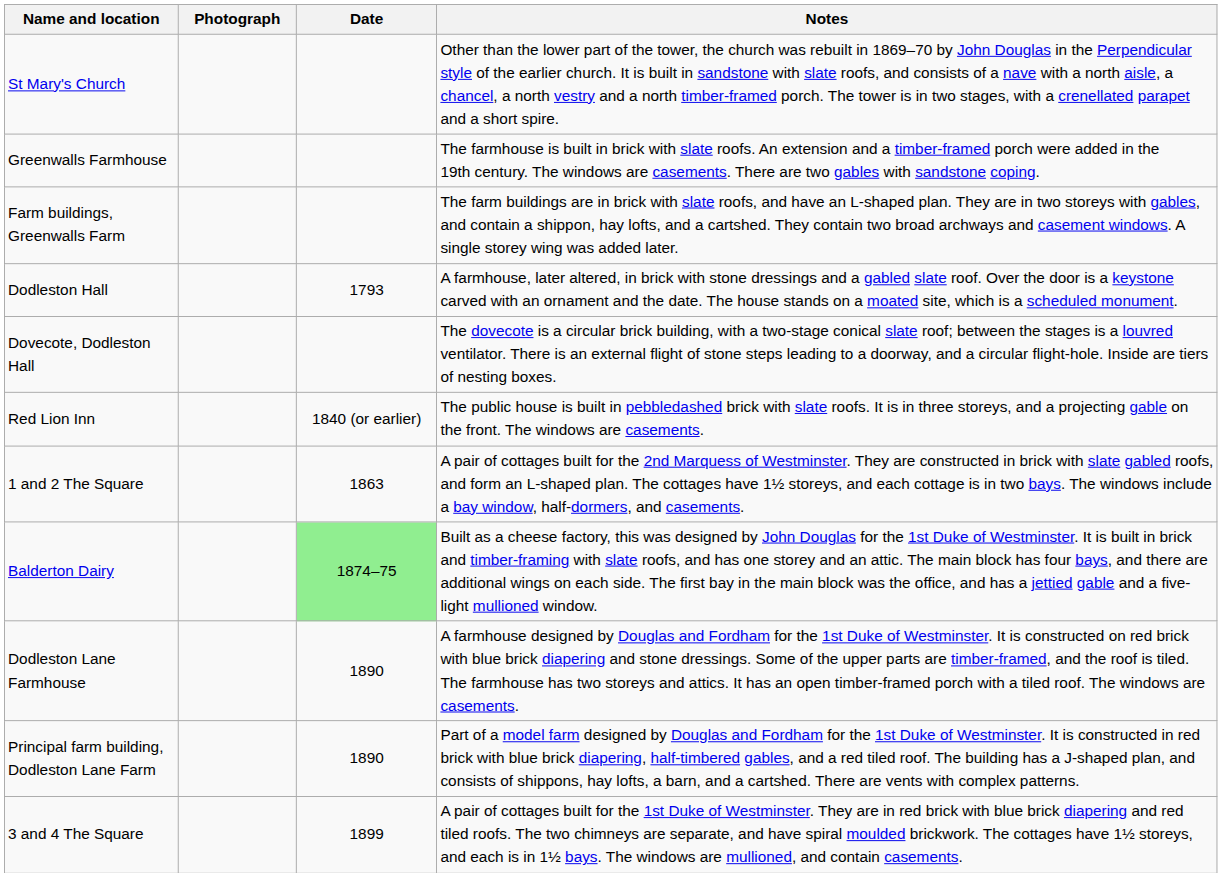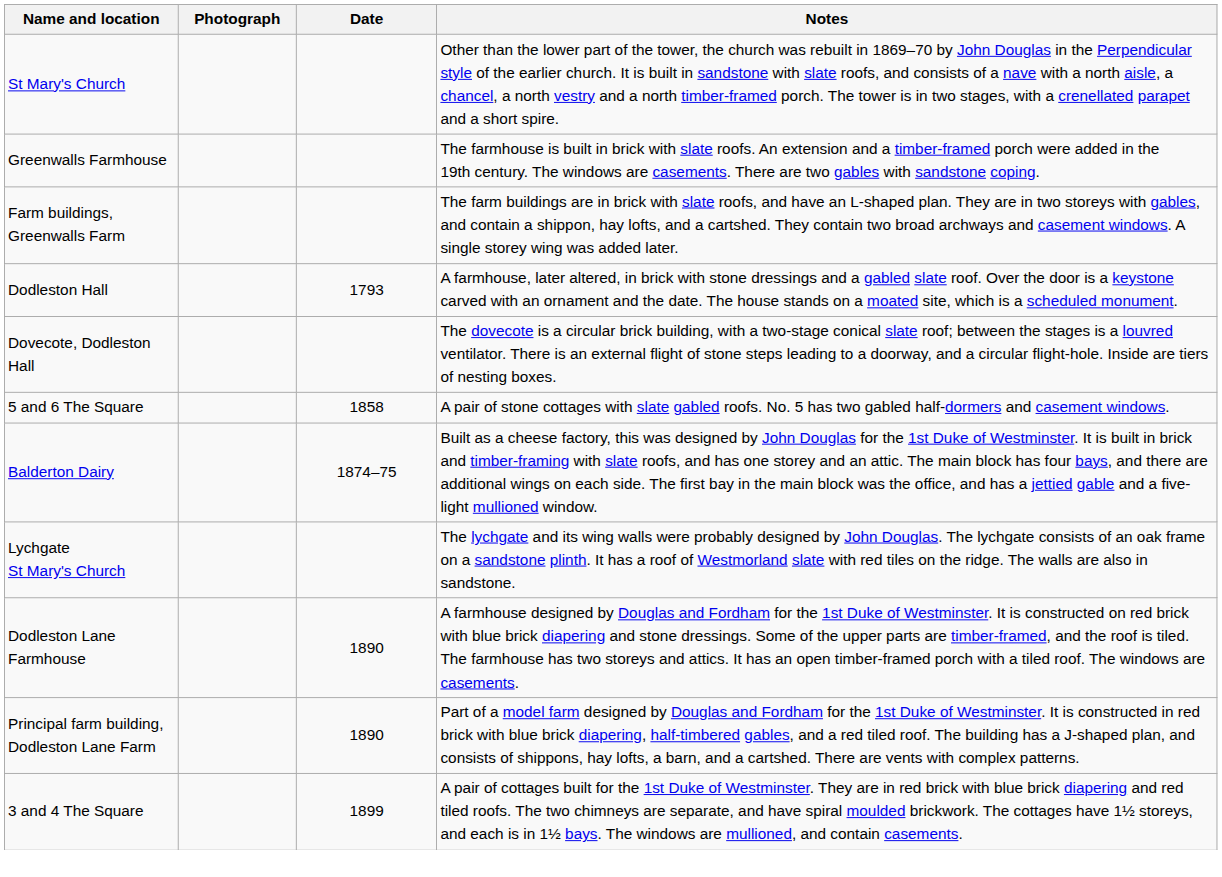 <table class="wikitable sortable plainrowheaders" style="width:100%;border:0px;text-align:left;line-height:150%;">
 <tr>
 <th scope="col"  style="width:150px">Name and location</th>
 <th scope="col"  style="width:100px" class="unsortable">Photograph</th>
 <th scope="col"  style="width:120px">Date</th>
 <th scope="col"  style="width:700px" class="unsortable">Notes</th>
 </tr>
 <tr>
 <td><a href='#'>St Mary's Church</a><br><small></small></td>
 <td></td>
 <td align="center"></td>
 <td>Other than the lower part of the tower, the church was rebuilt in 1869–70 by <a href='#'>John Douglas</a> in the <a href='#'>Perpendicular style</a> of the earlier church.  It is built in <a href='#'>sandstone</a> with <a href='#'>slate</a> roofs, and consists of a <a href='#'>nave</a> with a north <a href='#'>aisle</a>, a <a href='#'>chancel</a>, a north <a href='#'>vestry</a> and a north <a href='#'>timber-framed</a> porch.  The tower is in two stages, with a <a href='#'>crenellated</a> <a href='#'>parapet</a> and a short spire.</td>
 </tr>
 <tr>
 <td>Greenwalls Farmhouse<br><small></small></td>
 <td></td>
 <td align="center"></td>
 <td>The farmhouse is built in brick with <a href='#'>slate</a> roofs.  An extension and a <a href='#'>timber-framed</a> porch were added in the 19th century.  The windows are <a href='#'>casements</a>.  There are two <a href='#'>gables</a> with <a href='#'>sandstone</a> <a href='#'>coping</a>.</td>
 </tr>
 <tr>
 <td>Farm buildings,<br>Greenwalls Farm<br><small></small></td>
 <td></td>
 <td align="center"></td>
 <td>The farm buildings are in brick with <a href='#'>slate</a> roofs, and have an L-shaped plan.  They are in two storeys with <a href='#'>gables</a>, and contain a shippon, hay lofts, and a cartshed.  They contain two broad archways and <a href='#'>casement windows</a>.  A single storey wing was added later.</td>
 </tr>
 <tr>
 <td>Dodleston Hall<br><small></small></td>
 <td></td>
 <td align="center">1793</td>
 <td>A farmhouse, later altered, in brick with stone dressings and a <a href='#'>gabled</a> <a href='#'>slate</a> roof.  Over the door is a <a href='#'>keystone</a> carved with an ornament and the date.  The house stands on a <a href='#'>moated</a> site, which is a <a href='#'>scheduled monument</a>.</td>
 </tr>
 <tr>
 <td>Dovecote, Dodleston Hall<br><small></small></td>
 <td></td>
 <td align="center"></td>
 <td>The <a href='#'>dovecote</a> is a circular brick building, with a two-stage conical <a href='#'>slate</a> roof; between the stages is a <a href='#'>louvred</a> ventilator.  There is an external flight of stone steps leading to a doorway, and a circular flight-hole.  Inside are tiers of nesting boxes.</td>
 </tr>
 <tr>
-<td>Red Lion Inn<br><small></small></td>
+<td>5 and 6 The Square<br><small></small></td>
 <td></td>
-<td align="center">1840 (or earlier)</td>
-<td>The public house is built in <a href='#'>pebbledashed</a> brick with <a href='#'>slate</a> roofs.  It is in three storeys, and a projecting <a href='#'>gable</a> on the front.  The windows are <a href='#'>casements</a>.</td>
-</tr>
-<tr>
-<td>1 and 2 The Square<br><small></small></td>
-<td></td>
-<td align="center">1863</td>
-<td>A pair of cottages built for the <a href='#'>2nd Marquess of Westminster</a>.  They are constructed in brick with <a href='#'>slate</a> <a href='#'>gabled</a> roofs, and form an L-shaped plan.  The cottages have 1½ storeys, and each cottage is in two <a href='#'>bays</a>.  The windows include a <a href='#'>bay window</a>, half-<a href='#'>dormers</a>, and <a href='#'>casements</a>.</td>
+<td align="center">1858</td>
+<td>A pair of stone cottages with <a href='#'>slate</a> <a href='#'>gabled</a> roofs.  No. 5 has two gabled half-<a href='#'>dormers</a> and <a href='#'>casement windows</a>.</td>
 </tr>
 <tr>
 <td><a href='#'>Balderton Dairy</a><br><small></small></td>
 <td></td>
-<td align="center" style="background: lightgreen;">1874–75</td>
+<td align="center">1874–75</td>
 <td>Built as a cheese factory, this was designed by <a href='#'>John Douglas</a> for the <a href='#'>1st&nbsp;Duke of Westminster</a>.  It is built in brick and <a href='#'>timber-framing</a> with <a href='#'>slate</a> roofs, and has one storey and an attic.  The main block has four <a href='#'>bays</a>, and there are additional wings on each side.  The first bay in the main block was the office, and has a <a href='#'>jettied</a> <a href='#'>gable</a> and a five-light <a href='#'>mullioned</a> window.</td>
+</tr>
+<tr>
+<td>Lychgate<br><a href='#'>St Mary's Church</a><br><small></small></td>
+<td></td>
+<td align="center"></td>
+<td>The <a href='#'>lychgate</a> and its wing walls were probably designed by <a href='#'>John Douglas</a>.  The lychgate consists of an oak frame on a <a href='#'>sandstone</a> <a href='#'>plinth</a>.  It has a roof of <a href='#'>Westmorland</a> <a href='#'>slate</a> with red tiles on the ridge.  The walls are also in sandstone.</td>
 </tr>
 <tr>
 <td>Dodleston Lane Farmhouse<br><small></small></td>
 <td></td>
 <td align="center">1890</td>
 <td>A farmhouse designed by <a href='#'>Douglas and Fordham</a> for the <a href='#'>1st&nbsp;Duke of Westminster</a>.  It is constructed on red brick with blue brick <a href='#'>diapering</a> and stone dressings.  Some of the upper parts are <a href='#'>timber-framed</a>, and the roof is tiled.  The farmhouse has two storeys and attics.  It has an open timber-framed porch with a tiled roof.  The windows are <a href='#'>casements</a>.</td>
 </tr>
 <tr>
 <td>Principal farm building,<br>Dodleston Lane Farm<br><small></small></td>
 <td></td>
 <td align="center">1890</td>
 <td>Part of a <a href='#'>model farm</a> designed by <a href='#'>Douglas and Fordham</a> for the <a href='#'>1st&nbsp;Duke of Westminster</a>.  It is constructed in red brick with blue brick <a href='#'>diapering</a>, <a href='#'>half-timbered</a> <a href='#'>gables</a>, and a red tiled roof.  The building has a J-shaped plan, and consists of shippons, hay lofts, a barn, and a cartshed.  There are vents with complex patterns.</td>
 </tr>
 <tr>
 <td>3 and 4 The Square<br><small></small></td>
 <td></td>
 <td align="center">1899</td>
 <td>A pair of cottages built for the <a href='#'>1st&nbsp;Duke of Westminster</a>.  They are in red brick with blue brick <a href='#'>diapering</a> and red tiled roofs.  The two chimneys are separate, and have spiral <a href='#'>moulded</a> brickwork.  The cottages have 1½ storeys, and each is in 1½ <a href='#'>bays</a>.  The windows are <a href='#'>mullioned</a>, and contain <a href='#'>casements</a>.</td>
 </tr>
 <tr>
 </tr>
 </table>
